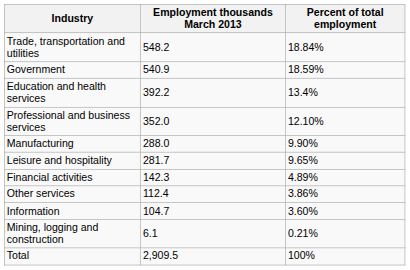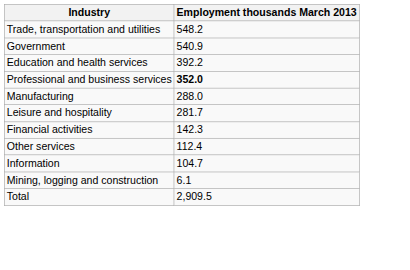 <table class="wikitable">
 <tr>
 <th>Industry</th>
 <th>Employment thousands March 2013</th>
-<th>Percent of total employment</th>
 </tr>
 <tr>
 <td>Trade, transportation and utilities</td>
 <td>548.2</td>
-<td>18.84%</td>
 </tr>
 <tr>
 <td>Government</td>
 <td>540.9</td>
-<td>18.59%</td>
 </tr>
 <tr>
 <td>Education and health services</td>
 <td>392.2</td>
-<td>13.4%</td>
 </tr>
 <tr>
 <td>Professional and business services</td>
-<td>352.0</td>
-<td>12.10%</td>
+<td><strong>352.0</strong></td>
 </tr>
 <tr>
 <td>Manufacturing</td>
 <td>288.0</td>
-<td>9.90%</td>
 </tr>
 <tr>
 <td>Leisure and hospitality</td>
 <td>281.7</td>
-<td>9.65%</td>
 </tr>
 <tr>
 <td>Financial activities</td>
 <td>142.3</td>
-<td>4.89%</td>
 </tr>
 <tr>
 <td>Other services</td>
 <td>112.4</td>
-<td>3.86%</td>
 </tr>
 <tr>
 <td>Information</td>
 <td>104.7</td>
-<td>3.60%</td>
 </tr>
 <tr>
 <td>Mining, logging and construction</td>
 <td>6.1</td>
-<td>0.21%</td>
 </tr>
 <tr>
 <td>Total</td>
 <td>2,909.5</td>
-<td>100%</td>
 </tr>
 </table>
